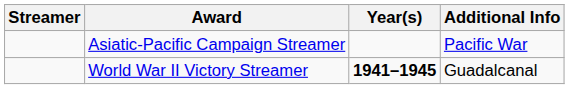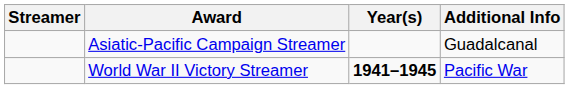 <table class=wikitable>
 <tr>
 <th>Streamer</th>
 <th>Award</th>
 <th>Year(s)</th>
 <th>Additional Info</th>
 </tr>
 <tr>
 <td></td>
 <td><a href='#'>Asiatic-Pacific Campaign Streamer</a></td>
 <td><br></td>
-<td><a href='#'>Pacific War</a></td>
+<td>Guadalcanal</td>
 </tr>
 <tr>
 <td></td>
 <td><a href='#'>World War II Victory Streamer</a></td>
 <td><strong>1941–1945</strong></td>
-<td>Guadalcanal</td>
+<td><a href='#'>Pacific War</a></td>
 </tr>
 </table>
